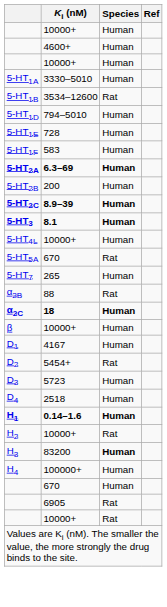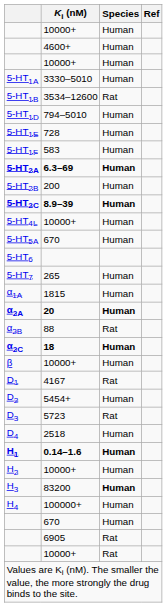 <table class="wikitable floatright sortable" style="font-size:small;">
 <tr>
 <th data-sort-type=number></th>
 <th><em>K</em><sub>i</sub> (nM)</th>
 <th>Species</th>
 <th>Ref</th>
 </tr>
 <tr>
 <td></td>
 <td>10000+</td>
 <td>Human</td>
 <td></td>
 </tr>
 <tr>
 <td></td>
 <td>4600+</td>
 <td>Human</td>
 <td></td>
 </tr>
 <tr>
 <td></td>
 <td>10000+</td>
 <td>Human</td>
 <td></td>
 </tr>
 <tr>
 <td><a href='#'>5-HT<sub>1A</sub></a></td>
 <td data-sort-value=3330>3330–5010</td>
 <td>Human</td>
 <td></td>
 </tr>
 <tr>
 <td><a href='#'>5-HT<sub>1B</sub></a></td>
 <td data-sort-value=3534>3534–12600</td>
 <td>Rat</td>
 <td></td>
 </tr>
 <tr>
 <td><a href='#'>5-HT<sub>1D</sub></a></td>
 <td>794–5010</td>
 <td>Human</td>
 <td></td>
 </tr>
 <tr>
 <td><a href='#'>5-HT<sub>1E</sub></a></td>
 <td>728</td>
 <td>Human</td>
 <td></td>
 </tr>
 <tr>
 <td><a href='#'>5-HT<sub>1F</sub></a></td>
 <td>583</td>
 <td>Human</td>
 <td></td>
 </tr>
 <tr>
 <td><a href='#'><strong>5-HT<sub>2A</sub></strong></a></td>
 <td data-sort-value=6><strong>6.3–69</strong></td>
 <td><strong>Human</strong></td>
 <td></td>
 </tr>
 <tr>
 <td><a href='#'>5-HT<sub>2B</sub></a></td>
 <td>200</td>
 <td>Human</td>
 <td></td>
 </tr>
 <tr>
 <td><a href='#'><strong>5-HT<sub>2C</sub></strong></a></td>
 <td data-sort-value=8><strong>8.9–39</strong></td>
 <td><strong>Human</strong></td>
 <td></td>
 </tr>
 <tr>
-<td><a href='#'><strong>5-HT<sub>3</sub></strong></a></td>
-<td><strong>8.1</strong></td>
-<td><strong>Human</strong></td>
-<td></td>
-</tr>
-<tr>
 <td><a href='#'>5-HT<sub>4L</sub></a></td>
 <td>10000+</td>
 <td>Human</td>
 <td></td>
 </tr>
 <tr>
 <td><a href='#'>5-HT<sub>5A</sub></a></td>
 <td>670</td>
-<td>Rat</td>
+<td>Human</td>
+<td></td>
+</tr>
+<tr>
+<td><a href='#'>5-HT<sub>6</sub></a></td>
+<td></td>
+<td></td>
 <td></td>
 </tr>
 <tr>
 <td><a href='#'>5-HT<sub>7</sub></a></td>
 <td>265</td>
 <td>Human</td>
+<td></td>
+</tr>
+<tr>
+<td><a href='#'>α<sub>1A</sub></a></td>
+<td>1815</td>
+<td>Human</td>
+<td></td>
+</tr>
+<tr>
+<td><a href='#'><strong>α<sub>2A</sub></strong></a></td>
+<td><strong>20</strong></td>
+<td><strong>Human</strong></td>
 <td></td>
 </tr>
 <tr>
 <td><a href='#'>α<sub>2B</sub></a></td>
 <td>88</td>
 <td>Rat</td>
 <td></td>
 </tr>
 <tr>
 <td><a href='#'><strong>α<sub>2C</sub></strong></a></td>
 <td><strong>18</strong></td>
 <td><strong>Human</strong></td>
 <td></td>
 </tr>
 <tr>
 <td><a href='#'>β</a></td>
 <td>10000+</td>
 <td>Human</td>
 <td></td>
 </tr>
 <tr>
 <td><a href='#'>D<sub>1</sub></a></td>
 <td data-sort-value=4167>4167</td>
-<td>Human</td>
+<td>Rat</td>
 <td></td>
 </tr>
 <tr>
 <td><a href='#'>D<sub>2</sub></a></td>
 <td>5454+</td>
-<td>Rat</td>
+<td>Human</td>
 <td></td>
 </tr>
 <tr>
 <td><a href='#'>D<sub>3</sub></a></td>
 <td data-sort-value=5723>5723</td>
-<td>Human</td>
+<td>Rat</td>
 <td></td>
 </tr>
 <tr>
 <td><a href='#'>D<sub>4</sub></a></td>
 <td data-sort-value=2518>2518</td>
 <td>Human</td>
 <td></td>
 </tr>
 <tr>
 <td><a href='#'><strong>H<sub>1</sub></strong></a></td>
 <td><strong>0.14–1.6</strong></td>
 <td><strong>Human</strong></td>
 <td></td>
 </tr>
 <tr>
 <td><a href='#'>H<sub>2</sub></a></td>
 <td>10000+</td>
-<td>Rat</td>
+<td>Human</td>
 <td></td>
 </tr>
 <tr>
 <td><a href='#'>H<sub>3</sub></a></td>
 <td data-sort-value=83200>83200</td>
 <td><strong>Human</strong></td>
 <td></td>
 </tr>
 <tr>
 <td><a href='#'>H<sub>4</sub></a></td>
 <td>100000+</td>
 <td>Human</td>
 <td></td>
 </tr>
 <tr>
 <td></td>
 <td>670</td>
 <td>Human</td>
 <td></td>
 </tr>
 <tr>
 <td></td>
 <td data-sort-value=6905>6905</td>
 <td>Rat</td>
 <td></td>
 </tr>
 <tr>
 <td></td>
 <td>10000+</td>
 <td>Rat</td>
 <td></td>
 </tr>
 <tr class="sortbottom">
 <td colspan="4" style="width: 1px;">Values are K<sub>i</sub> (nM). The smaller the value, the more strongly the drug binds to the site.</td>
 </tr>
 </table>
